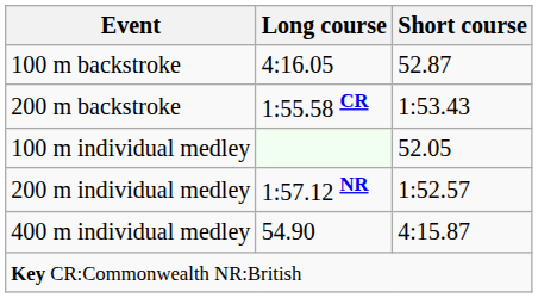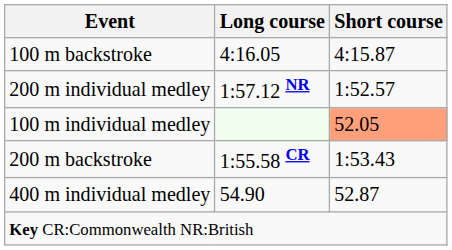 <table class="wikitable" style="font-size:95%">
 <tr>
 <th>Event</th>
 <th>Long course</th>
 <th>Short course</th>
 </tr>
 <tr>
 <td>100 m backstroke</td>
 <td>4:16.05</td>
-<td>52.87</td>
+<td>4:15.87</td>
+</tr>
+<tr>
+<td>200 m individual medley</td>
+<td>1:57.12  <sup><strong><a href='#'>NR</a></strong></sup></td>
+<td>1:52.57</td>
+</tr>
+<tr>
+<td>100 m individual medley</td>
+<td style="background:honeydew;"></td>
+<td style="background: lightsalmon;">52.05</td>
 </tr>
 <tr>
 <td>200 m backstroke</td>
 <td>1:55.58 <sup><strong><a href='#'>CR</a></strong></sup></td>
 <td>1:53.43</td>
 </tr>
 <tr>
-<td>100 m individual medley</td>
-<td style="background:honeydew;"></td>
-<td>52.05</td>
-</tr>
-<tr>
-<td>200 m individual medley</td>
-<td>1:57.12  <sup><strong><a href='#'>NR</a></strong></sup></td>
-<td>1:52.57</td>
-</tr>
-<tr>
 <td>400 m individual medley</td>
 <td>54.90</td>
-<td>4:15.87</td>
+<td>52.87</td>
 </tr>
 <tr>
 <td colspan="3"><small><strong>Key</strong> CR:Commonwealth NR:British</small></td>
 </tr>
 </table>
